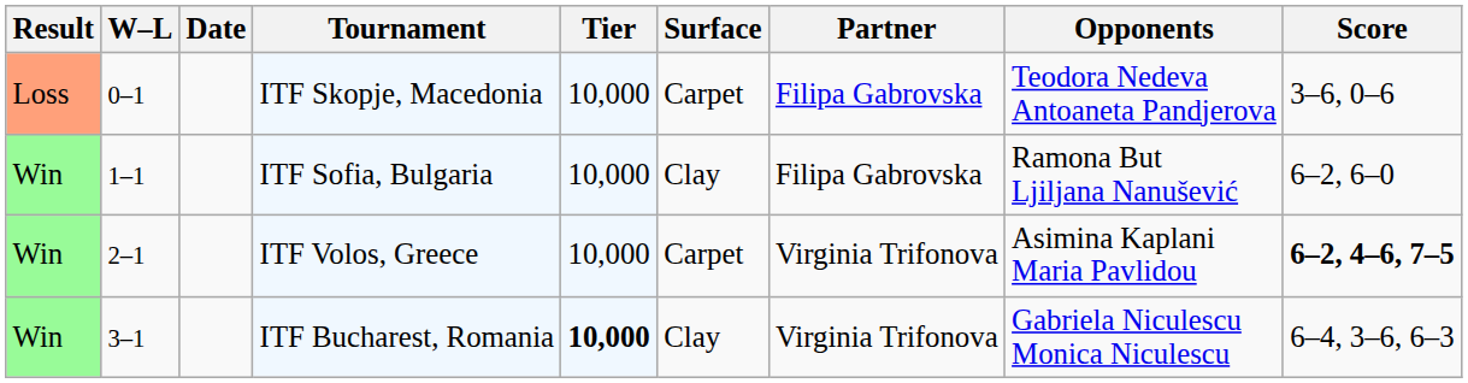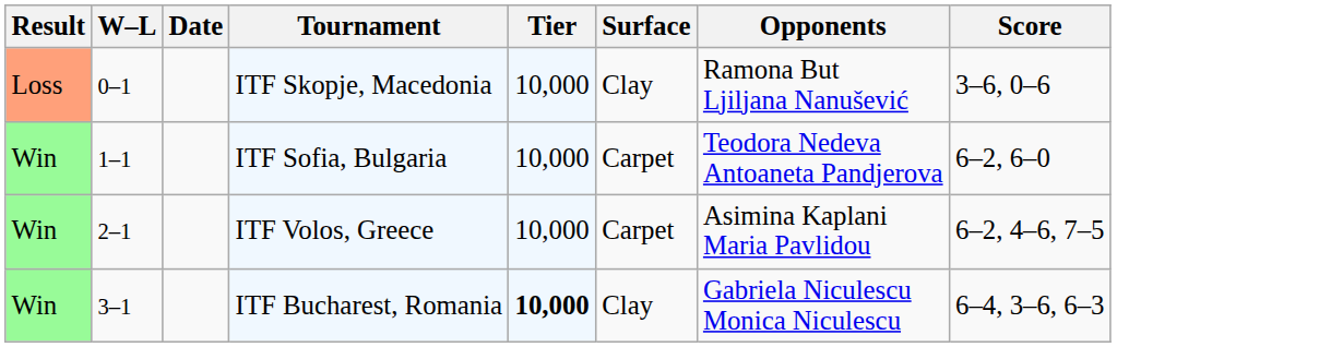 <table class="sortable wikitable">
 <tr>
 <th>Result</th>
 <th class="unsortable">W–L</th>
 <th>Date</th>
 <th>Tournament</th>
 <th>Tier</th>
 <th>Surface</th>
-<th>Partner</th>
 <th>Opponents</th>
 <th class="unsortable">Score</th>
 </tr>
 <tr>
 <td style="background:#ffa07a;">Loss</td>
 <td><small>0–1</small></td>
 <td></td>
 <td style="background:#f0f8ff;">ITF Skopje, Macedonia</td>
 <td style="background:#f0f8ff;">10,000</td>
-<td>Carpet</td>
-<td> <a href='#'>Filipa Gabrovska</a></td>
-<td> <a href='#'>Teodora Nedeva</a> <br>  <a href='#'>Antoaneta Pandjerova</a></td>
+<td>Clay</td>
+<td> Ramona But <br>  <a href='#'>Ljiljana Nanušević</a></td>
 <td>3–6, 0–6</td>
 </tr>
 <tr>
 <td style="background:#98fb98;">Win</td>
 <td><small>1–1</small></td>
 <td></td>
 <td style="background:#f0f8ff;">ITF Sofia, Bulgaria</td>
 <td style="background:#f0f8ff;">10,000</td>
-<td>Clay</td>
-<td> Filipa Gabrovska</td>
-<td> Ramona But <br>  <a href='#'>Ljiljana Nanušević</a></td>
+<td>Carpet</td>
+<td> <a href='#'>Teodora Nedeva</a> <br>  <a href='#'>Antoaneta Pandjerova</a></td>
 <td>6–2, 6–0</td>
 </tr>
 <tr>
 <td style="background:#98fb98;">Win</td>
 <td><small>2–1</small></td>
 <td></td>
 <td style="background:#f0f8ff;">ITF Volos, Greece</td>
 <td style="background:#f0f8ff;">10,000</td>
 <td>Carpet</td>
-<td> Virginia Trifonova</td>
 <td> Asimina Kaplani <br>  <a href='#'>Maria Pavlidou</a></td>
-<td><strong>6–2, 4–6, 7–5</strong></td>
+<td>6–2, 4–6, 7–5</td>
 </tr>
 <tr>
 <td style="background:#98fb98;">Win</td>
 <td><small>3–1</small></td>
 <td></td>
 <td style="background:#f0f8ff;">ITF Bucharest, Romania</td>
 <td style="background:#f0f8ff;"><strong>10,000</strong></td>
 <td>Clay</td>
-<td> Virginia Trifonova</td>
 <td> <a href='#'>Gabriela Niculescu</a> <br>  <a href='#'>Monica Niculescu</a></td>
 <td>6–4, 3–6, 6–3</td>
 </tr>
 </table>
